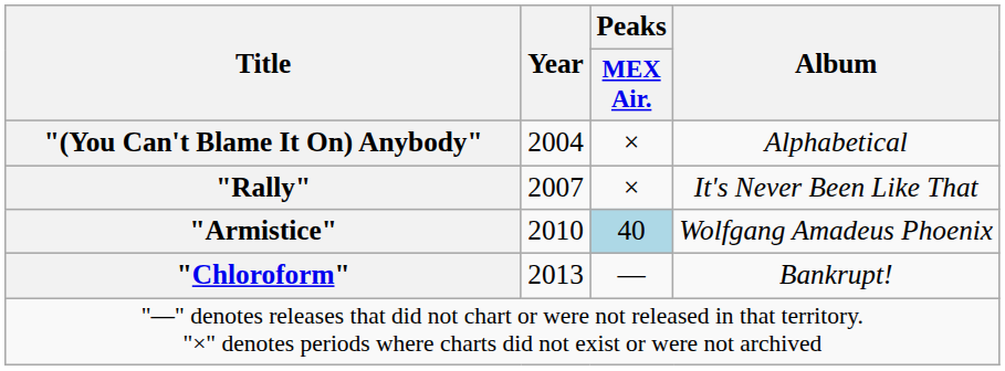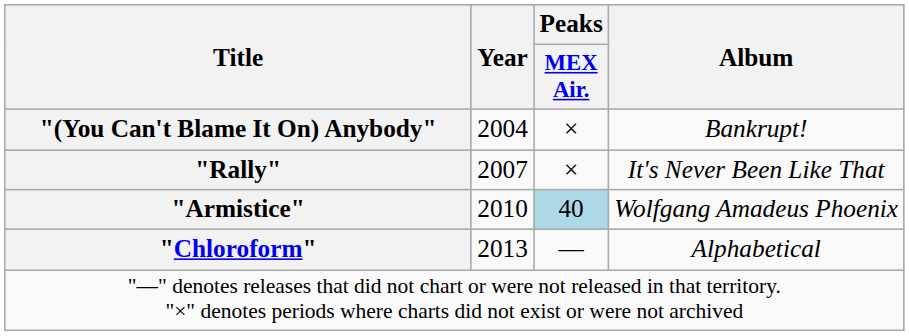 <table class="wikitable plainrowheaders" style="text-align:center;">
 <tr>
 <th scope="col" rowspan="2" style="width:18em;">Title</th>
 <th scope="col" rowspan="2" style="width:1em;">Year</th>
 <th colspan="1">Peaks</th>
 <th rowspan="2">Album</th>
 </tr>
 <tr>
 <th scope="col" style="width:2.5em;font-size:90%;"><a href='#'>MEX<br>Air.</a><br></th>
 </tr>
 <tr>
 <th scope="row">"(You Can't Blame It On) Anybody"</th>
 <td>2004</td>
 <td>×</td>
-<td><em>Alphabetical</em></td>
+<td><em>Bankrupt!</em></td>
 </tr>
 <tr>
 <th scope="row">"Rally"</th>
 <td>2007</td>
 <td>×</td>
 <td><em>It's Never Been Like That</em></td>
 </tr>
 <tr>
 <th scope="row">"Armistice"</th>
 <td>2010</td>
 <td style="background: lightblue;">40</td>
 <td><em>Wolfgang Amadeus Phoenix</em></td>
 </tr>
 <tr>
 <th scope="row">"<a href='#'>Chloroform</a>"</th>
 <td>2013</td>
 <td>—</td>
-<td><em>Bankrupt!</em></td>
+<td><em>Alphabetical</em></td>
 </tr>
 <tr>
 <td colspan="15" style="font-size: 85%">"—" denotes releases that did not chart or were not released in that territory.<br>"×" denotes periods where charts did not exist or were not archived</td>
 </tr>
 </table>
